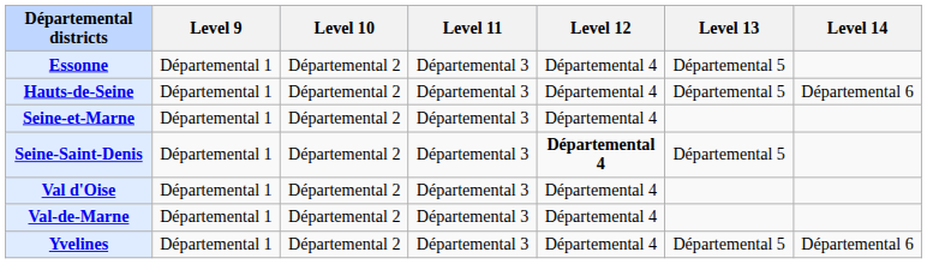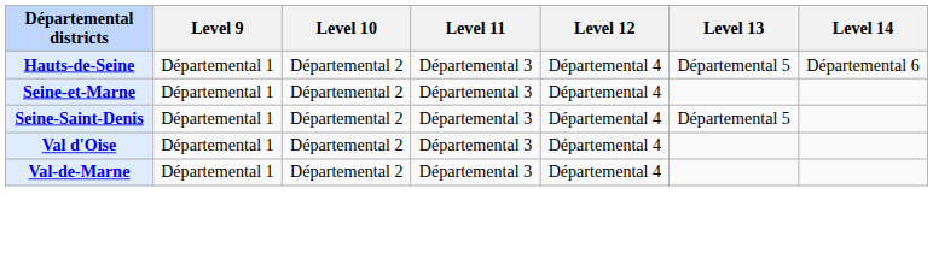 <table class="wikitable" style="text-align: center;">
 <tr style="background:#dfecff;">
 <th width="16%" style="background:#bfd7ff;">Départemental districts</th>
 <th width="14%">Level 9</th>
 <th width="14%">Level 10</th>
 <th width="14%">Level 11</th>
 <th width="14%">Level 12</th>
 <th width="14%">Level 13</th>
 <th width="14%">Level 14</th>
-</tr>
-<tr align="center">
-<th style="background:#dfecff;"><a href='#'>Essonne</a></th>
-<td>Départemental 1</td>
-<td>Départemental 2</td>
-<td>Départemental 3</td>
-<td>Départemental 4</td>
-<td>Départemental 5</td>
-<td> </td>
 </tr>
 <tr align="center">
 <th style="background:#dfecff;"><a href='#'>Hauts-de-Seine</a></th>
 <td>Départemental 1</td>
 <td>Départemental 2</td>
 <td>Départemental 3</td>
 <td>Départemental 4</td>
 <td>Départemental 5</td>
 <td>Départemental 6</td>
 </tr>
 <tr align="center">
 <th style="background:#dfecff;"><a href='#'>Seine-et-Marne</a></th>
 <td>Départemental 1</td>
 <td>Départemental 2</td>
 <td>Départemental 3</td>
 <td>Départemental 4</td>
 <td> </td>
 <td> </td>
 </tr>
 <tr align="center">
 <th style="background:#dfecff;"><a href='#'>Seine-Saint-Denis</a></th>
 <td>Départemental 1</td>
 <td>Départemental 2</td>
 <td>Départemental 3</td>
-<td><strong>Départemental 4</strong></td>
+<td>Départemental 4</td>
 <td>Départemental 5</td>
 <td> </td>
 </tr>
 <tr align="center">
 <th style="background:#dfecff;"><a href='#'>Val d'Oise</a></th>
 <td>Départemental 1</td>
 <td>Départemental 2</td>
 <td>Départemental 3</td>
 <td>Départemental 4</td>
 <td> </td>
 <td> </td>
 </tr>
 <tr align="center">
 <th style="background:#dfecff;"><a href='#'>Val-de-Marne</a></th>
 <td>Départemental 1</td>
 <td>Départemental 2</td>
 <td>Départemental 3</td>
 <td>Départemental 4</td>
 <td> </td>
 <td> </td>
 </tr>
-<tr align="center">
-<th style="background:#dfecff;"><a href='#'>Yvelines</a></th>
-<td>Départemental 1</td>
-<td>Départemental 2</td>
-<td>Départemental 3</td>
-<td>Départemental 4</td>
-<td>Départemental 5</td>
-<td>Départemental 6</td>
-</tr>
 </table>
